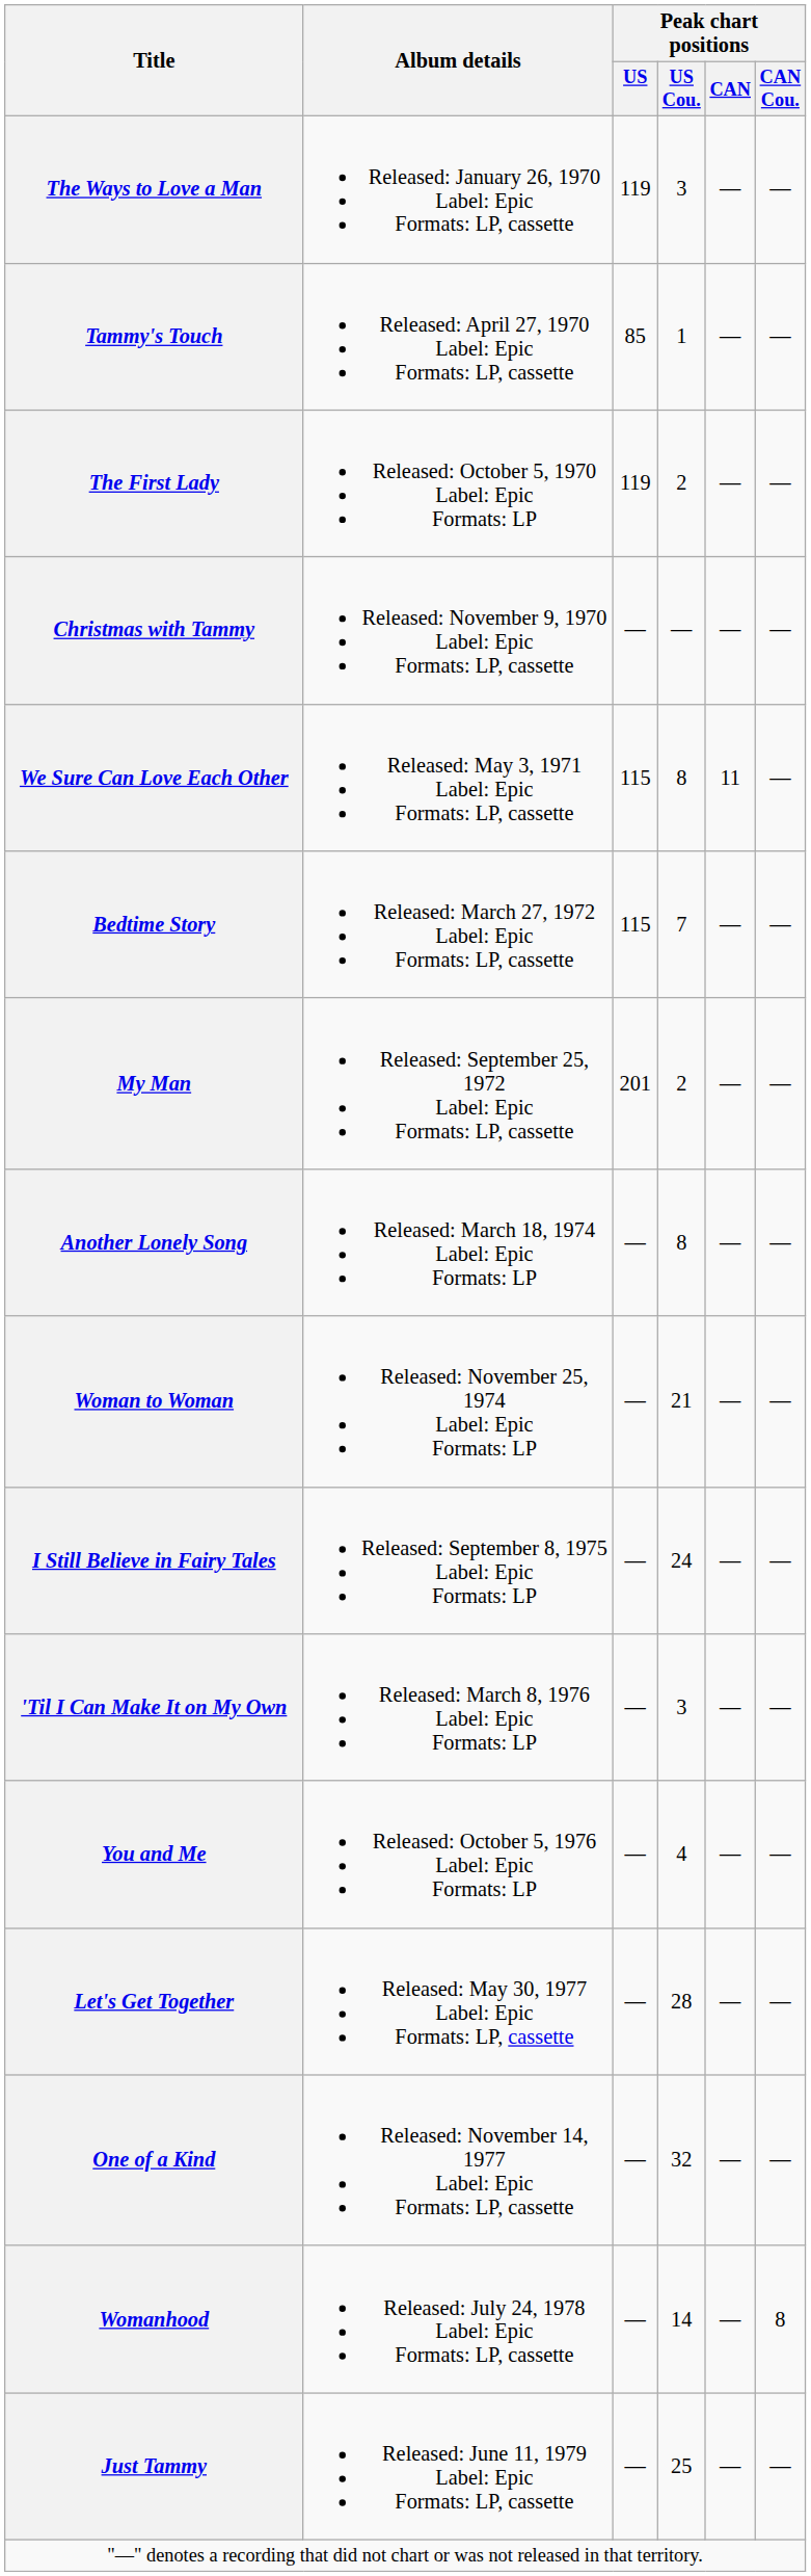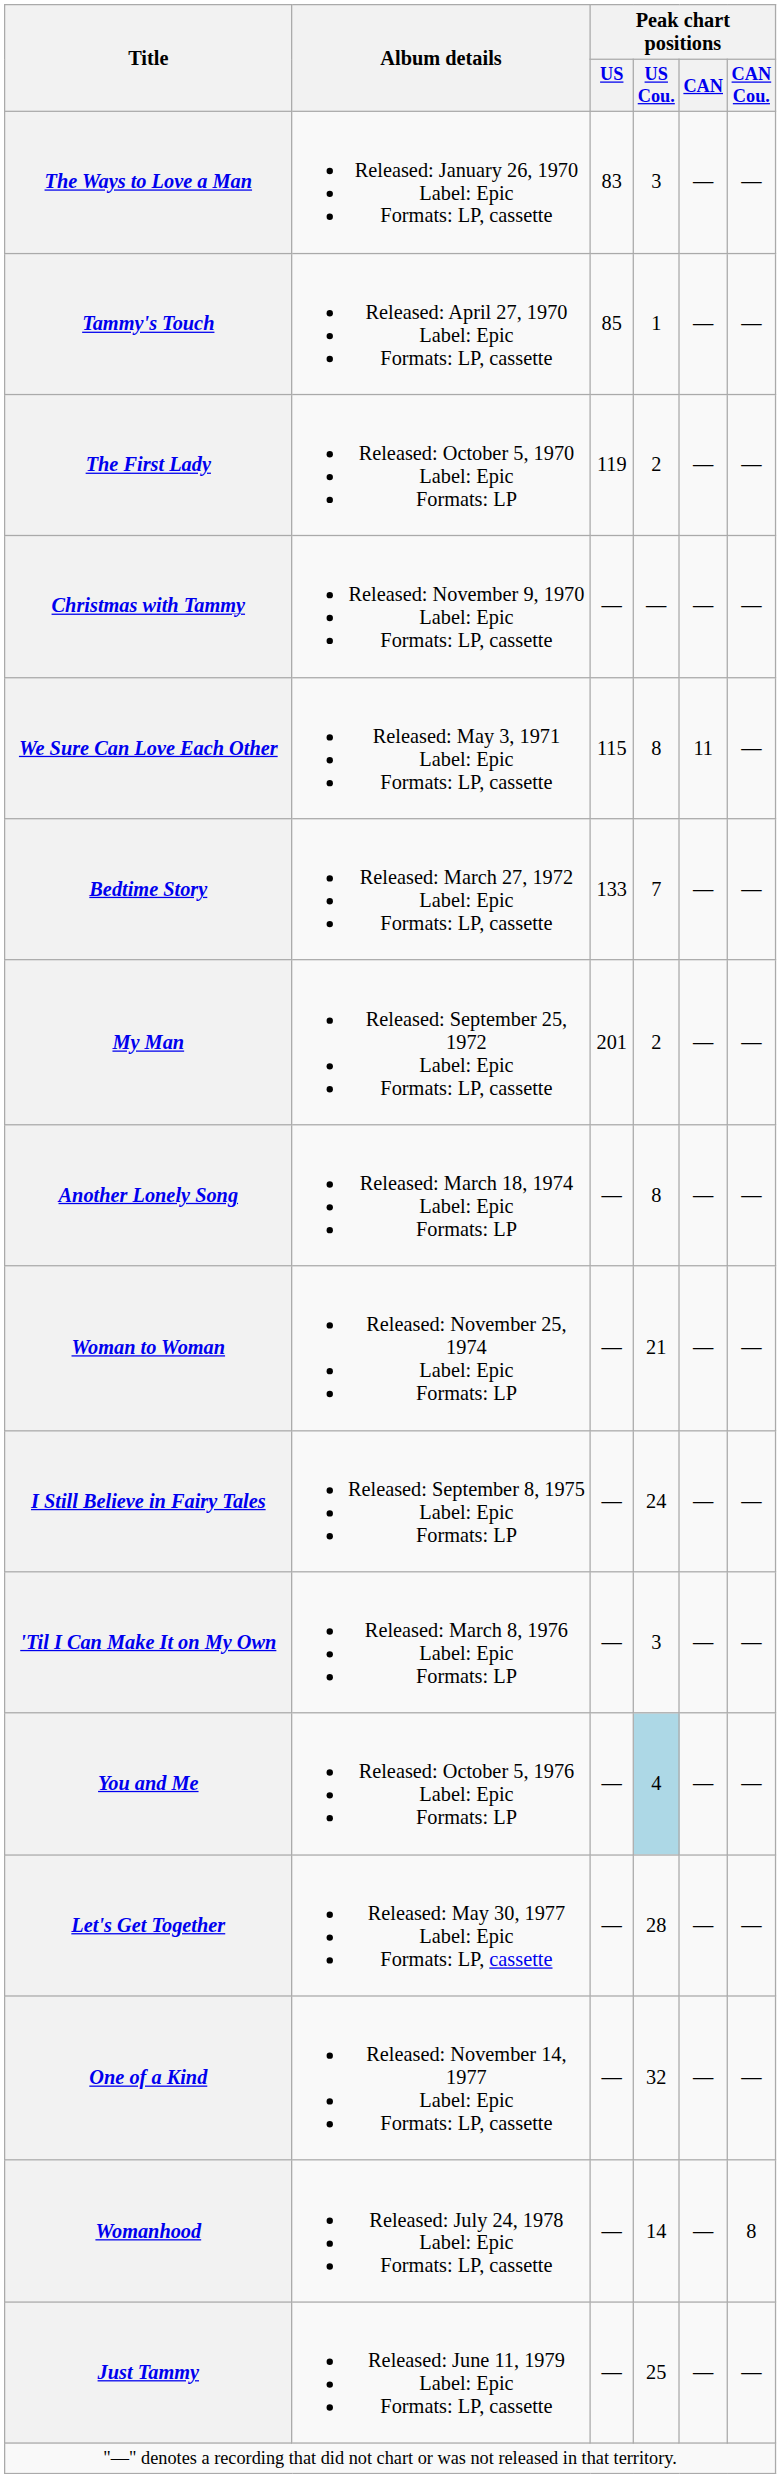 <table class="wikitable plainrowheaders" style="text-align:center;">
 <tr>
 <th scope="col" rowspan="2" style="width:18em;">Title</th>
 <th scope="col" rowspan="2" style="width:18em;">Album details</th>
 <th scope="col" colspan="5">Peak chart positions</th>
 </tr>
 <tr>
 <th scope="col" style="width:2em;font-size:90%;"><a href='#'>US</a><br><br></th>
 <th scope="col" style="width:2em;font-size:90%;"><a href='#'>US<br>Cou.</a><br></th>
 <th scope="col" style="width:2em;font-size:90%;"><a href='#'>CAN</a><br></th>
 <th scope="col" style="width:2em;font-size:90%;"><a href='#'>CAN<br>Cou.</a><br></th>
 </tr>
 <tr>
 <th scope="row"><em><a href='#'>The Ways to Love a Man</a></em></th>
 <td><br><ul><li>Released: January 26, 1970</li><li>Label: Epic</li><li>Formats: LP, cassette</li></ul></td>
-<td>119</td>
+<td>83</td>
 <td>3</td>
 <td>—</td>
 <td>—</td>
 </tr>
 <tr>
 <th scope="row"><em><a href='#'>Tammy's Touch</a></em></th>
 <td><br><ul><li>Released: April 27, 1970</li><li>Label: Epic</li><li>Formats: LP, cassette</li></ul></td>
 <td>85</td>
 <td>1</td>
 <td>—</td>
 <td>—</td>
 </tr>
 <tr>
 <th scope="row"><em><a href='#'>The First Lady</a></em></th>
 <td><br><ul><li>Released: October 5, 1970</li><li>Label: Epic</li><li>Formats: LP</li></ul></td>
 <td>119</td>
 <td>2</td>
 <td>—</td>
 <td>—</td>
 </tr>
 <tr>
 <th scope="row"><em><a href='#'>Christmas with Tammy</a></em></th>
 <td><br><ul><li>Released: November 9, 1970</li><li>Label: Epic</li><li>Formats: LP, cassette</li></ul></td>
 <td>—</td>
 <td>—</td>
 <td>—</td>
 <td>—</td>
 </tr>
 <tr>
 <th scope="row"><em><a href='#'>We Sure Can Love Each Other</a></em></th>
 <td><br><ul><li>Released: May 3, 1971</li><li>Label: Epic</li><li>Formats: LP, cassette</li></ul></td>
 <td>115</td>
 <td>8</td>
 <td>11</td>
 <td>—</td>
 </tr>
 <tr>
 <th scope="row"><em><a href='#'>Bedtime Story</a></em></th>
 <td><br><ul><li>Released: March 27, 1972</li><li>Label: Epic</li><li>Formats: LP, cassette</li></ul></td>
-<td>115</td>
+<td>133</td>
 <td>7</td>
 <td>—</td>
 <td>—</td>
 </tr>
 <tr>
 <th scope="row"><em><a href='#'>My Man</a></em></th>
 <td><br><ul><li>Released: September 25, 1972</li><li>Label: Epic</li><li>Formats: LP, cassette</li></ul></td>
 <td>201</td>
 <td>2</td>
 <td>—</td>
 <td>—</td>
 </tr>
 <tr>
 <th scope="row"><em><a href='#'>Another Lonely Song</a></em></th>
 <td><br><ul><li>Released: March 18, 1974</li><li>Label: Epic</li><li>Formats: LP</li></ul></td>
 <td>—</td>
 <td>8</td>
 <td>—</td>
 <td>—</td>
 </tr>
 <tr>
 <th scope="row"><em><a href='#'>Woman to Woman</a></em></th>
 <td><br><ul><li>Released: November 25, 1974</li><li>Label: Epic</li><li>Formats: LP</li></ul></td>
 <td>—</td>
 <td>21</td>
 <td>—</td>
 <td>—</td>
 </tr>
 <tr>
 <th scope="row"><em><a href='#'>I Still Believe in Fairy Tales</a></em></th>
 <td><br><ul><li>Released: September 8, 1975</li><li>Label: Epic</li><li>Formats: LP</li></ul></td>
 <td>—</td>
 <td>24</td>
 <td>—</td>
 <td>—</td>
 </tr>
 <tr>
 <th scope="row"><em><a href='#'>'Til I Can Make It on My Own</a></em></th>
 <td><br><ul><li>Released: March 8, 1976</li><li>Label: Epic</li><li>Formats: LP</li></ul></td>
 <td>—</td>
 <td>3</td>
 <td>—</td>
 <td>—</td>
 </tr>
 <tr>
 <th scope="row"><em><a href='#'>You and Me</a></em></th>
 <td><br><ul><li>Released: October 5, 1976</li><li>Label: Epic</li><li>Formats: LP</li></ul></td>
 <td>—</td>
-<td>4</td>
+<td style="background: lightblue;">4</td>
 <td>—</td>
 <td>—</td>
 </tr>
 <tr>
 <th scope="row"><em><a href='#'>Let's Get Together</a></em></th>
 <td><br><ul><li>Released: May 30, 1977</li><li>Label: Epic</li><li>Formats: LP, <a href='#'>cassette</a></li></ul></td>
 <td>—</td>
 <td>28</td>
 <td>—</td>
 <td>—</td>
 </tr>
 <tr>
 <th scope="row"><em><a href='#'>One of a Kind</a></em></th>
 <td><br><ul><li>Released: November 14, 1977</li><li>Label: Epic</li><li>Formats: LP, cassette</li></ul></td>
 <td>—</td>
 <td>32</td>
 <td>—</td>
 <td>—</td>
 </tr>
 <tr>
 <th scope="row"><em><a href='#'>Womanhood</a></em></th>
 <td><br><ul><li>Released: July 24, 1978</li><li>Label: Epic</li><li>Formats: LP, cassette</li></ul></td>
 <td>—</td>
 <td>14</td>
 <td>—</td>
 <td>8</td>
 </tr>
 <tr>
 <th scope="row"><em><a href='#'>Just Tammy</a></em></th>
 <td><br><ul><li>Released: June 11, 1979</li><li>Label: Epic</li><li>Formats: LP, cassette</li></ul></td>
 <td>—</td>
 <td>25</td>
 <td>—</td>
 <td>—</td>
 </tr>
 <tr>
 <td colspan="6" style="font-size:90%">"—" denotes a recording that did not chart or was not released in that territory.</td>
 </tr>
 </table>
